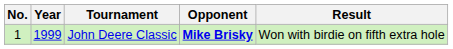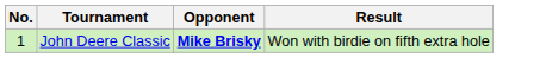 <table class="wikitable" style="font-size:95%;">
 <tr>
 <th>No.</th>
-<th>Year</th>
 <th>Tournament</th>
 <th>Opponent</th>
 <th>Result</th>
 </tr>
 <tr style="background:#D0F0C0;">
 <td align=center>1</td>
-<td><a href='#'>1999</a></td>
 <td><a href='#'>John Deere Classic</a></td>
 <td><strong> <a href='#'>Mike Brisky</a></strong></td>
 <td>Won with birdie on fifth extra hole</td>
 </tr>
 </table>
